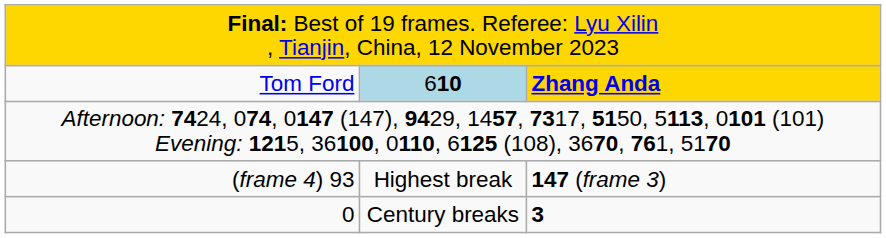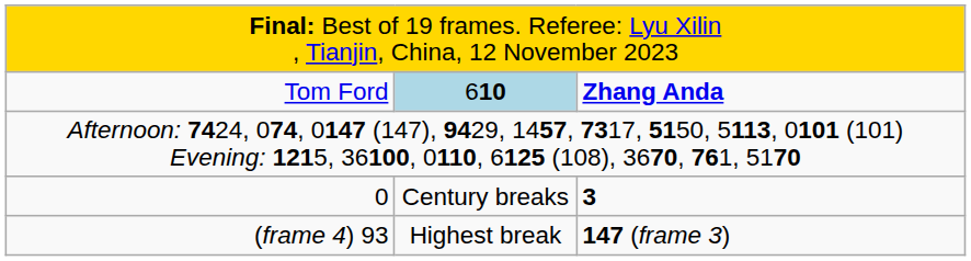 <table class="wikitable" style="font-size: 90%; margin: 1em auto 1em auto;">
 <tr>
 <td colspan = "3" align="center" bgcolor="#ffd700"><strong>Final:</strong> Best of 19 frames. Referee: <a href='#'>Lyu Xilin</a><br>, <a href='#'>Tianjin</a>, China, 12 November 2023</td>
 </tr>
 <tr>
 <td width="220" align="right"><a href='#'>Tom Ford</a> <br></td>
 <td width="100" align="center" style="background: lightblue;">6<strong>10</strong></td>
-<td width="220" style="background: gold;"><strong><a href='#'>Zhang Anda</a></strong><br></td>
+<td width="220"><strong><a href='#'>Zhang Anda</a></strong><br></td>
 </tr>
 <tr>
 <td colspan="3" align="center" style="font-size: 100%"><em>Afternoon:</em> <strong>74</strong>24, 0<strong>74</strong>, 0<strong>147</strong> (147), <strong>94</strong>29, 14<strong>57</strong>, <strong>73</strong>17, <strong>51</strong>50, 5<strong>113</strong>, 0<strong>101</strong> (101)<br><em>Evening:</em> <strong>121</strong>5, 36<strong>100</strong>, 0<strong>110</strong>, 6<strong>125</strong> (108), 36<strong>70</strong>, <strong>76</strong>1, 51<strong>70</strong></td>
+</tr>
+<tr>
+<td align="right">0</td>
+<td align="center">Century breaks</td>
+<td><strong>3</strong></td>
 </tr>
 <tr>
 <td align="right">(<em>frame 4</em>) 93</td>
 <td align="center">Highest break</td>
 <td><strong>147</strong> (<em>frame 3</em>)</td>
 </tr>
-<tr>
-<td align="right">0</td>
-<td align="center">Century breaks</td>
-<td><strong>3</strong></td>
-</tr>
 </table>
